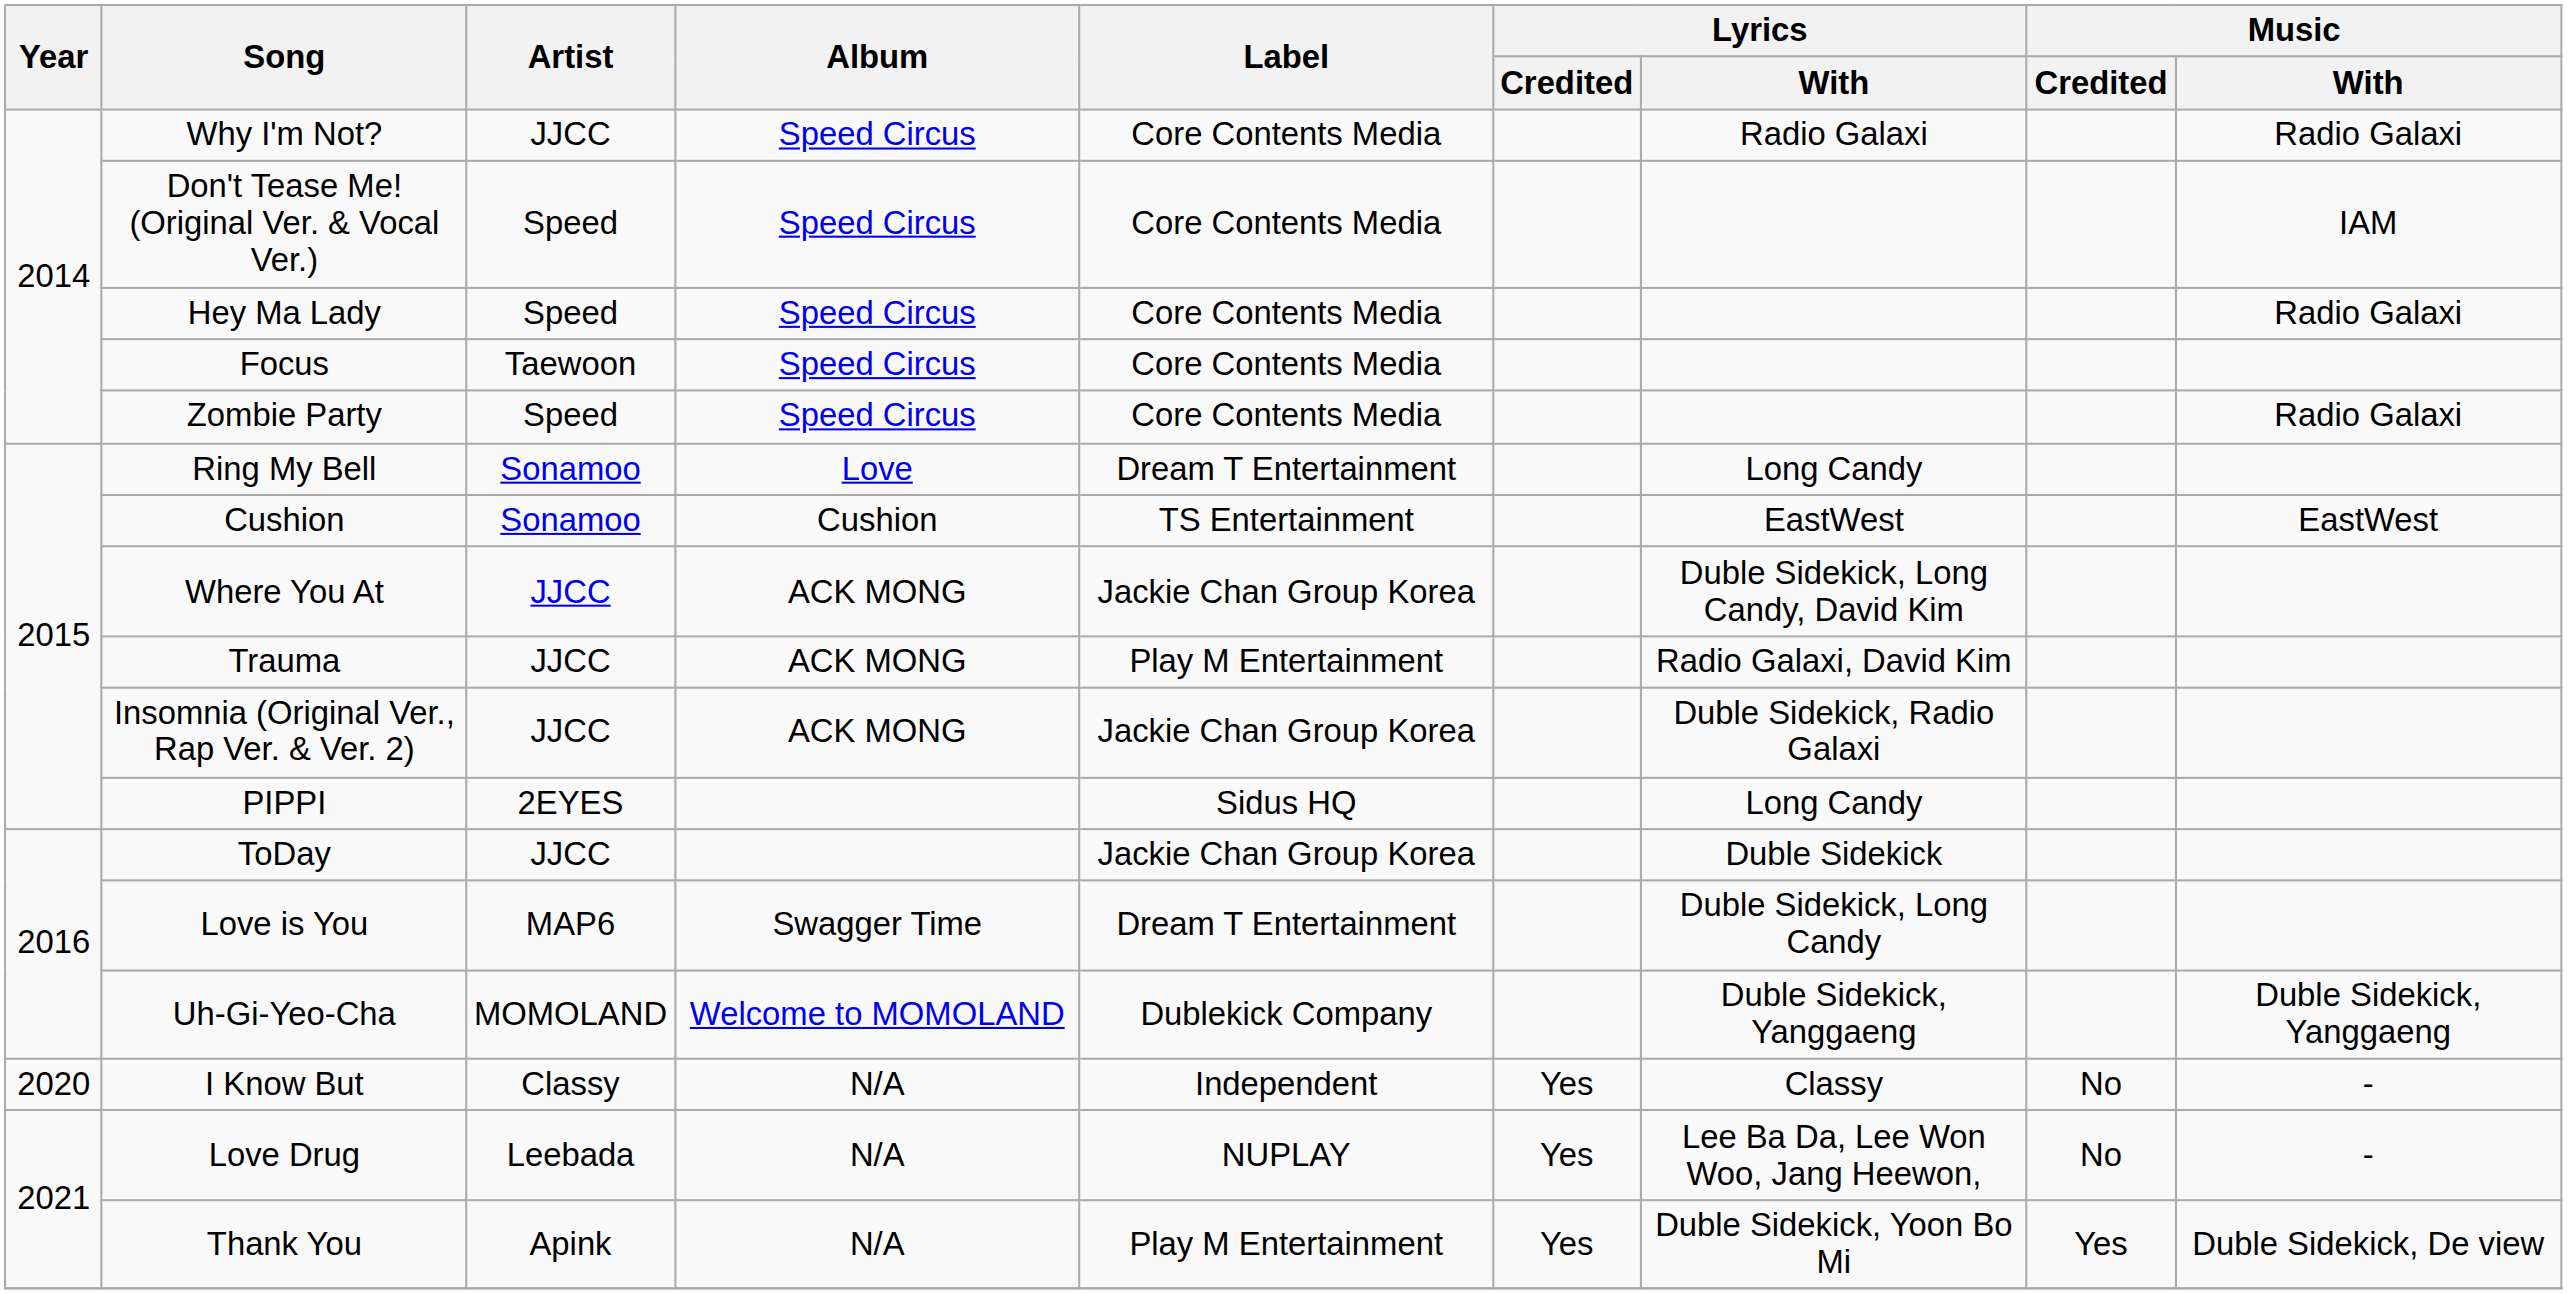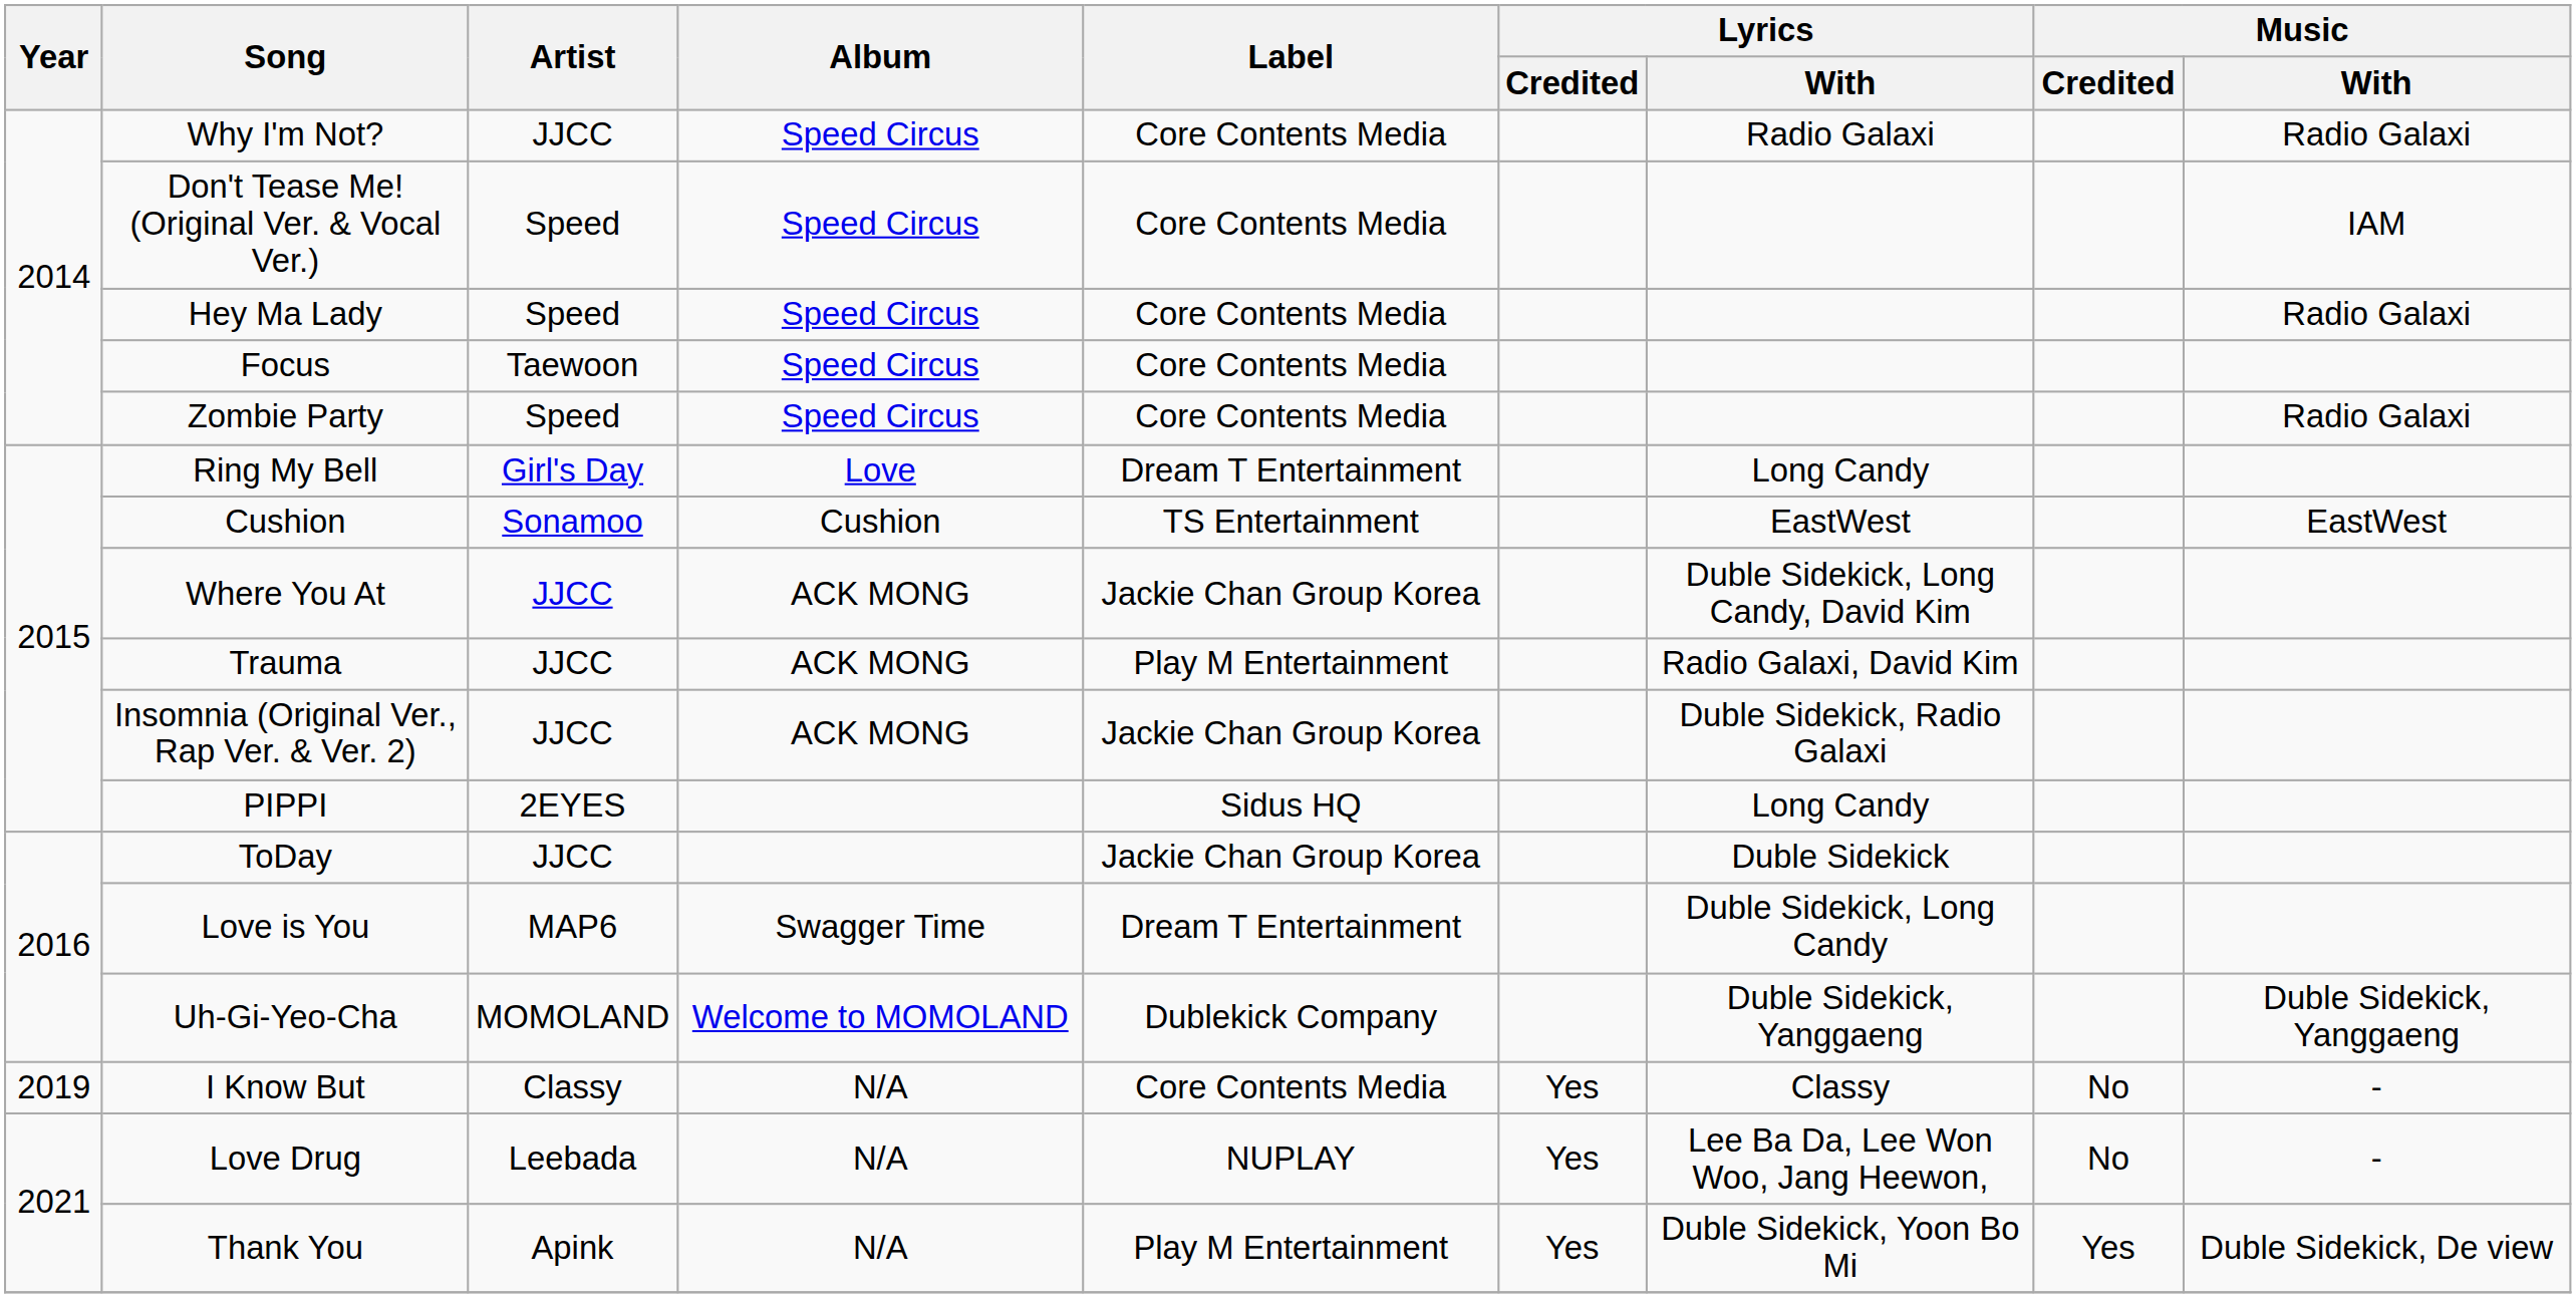 <table class="wikitable plainrowheaders" style="text-align:center;">
 <tr>
 <th rowspan=2 width=50px>Year</th>
 <th rowspan=2 width=400px>Song</th>
 <th rowspan=2 width=50px>Artist</th>
 <th rowspan=2 width=400px>Album</th>
 <th rowspan=2 width=400px>Label</th>
 <th colspan="2">Lyrics</th>
 <th colspan="2">Music</th>
 </tr>
 <tr>
 <th width=50px>Credited</th>
 <th width=400px>With</th>
 <th width=50px>Credited</th>
 <th width=400px>With</th>
 </tr>
 <tr>
 <td rowspan="5">2014</td>
 <td>Why I'm Not?</td>
 <td>JJCC</td>
 <td><a href='#'>Speed Circus</a></td>
 <td>Core Contents Media</td>
 <td></td>
 <td>Radio Galaxi</td>
 <td></td>
 <td>Radio Galaxi</td>
 </tr>
 <tr>
 <td>Don't Tease Me! (Original Ver. & Vocal Ver.)</td>
 <td>Speed</td>
 <td><a href='#'>Speed Circus</a></td>
 <td>Core Contents Media</td>
 <td></td>
 <td></td>
 <td></td>
 <td>IAM</td>
 </tr>
 <tr>
 <td>Hey Ma Lady</td>
 <td>Speed</td>
 <td><a href='#'>Speed Circus</a></td>
 <td>Core Contents Media</td>
 <td></td>
 <td></td>
 <td></td>
 <td>Radio Galaxi</td>
 </tr>
 <tr>
 <td>Focus</td>
 <td>Taewoon</td>
 <td><a href='#'>Speed Circus</a></td>
 <td>Core Contents Media</td>
 <td></td>
 <td></td>
 <td></td>
 <td></td>
 </tr>
 <tr>
 <td>Zombie Party</td>
 <td>Speed</td>
 <td><a href='#'>Speed Circus</a></td>
 <td>Core Contents Media</td>
 <td></td>
 <td></td>
 <td></td>
 <td>Radio Galaxi</td>
 </tr>
 <tr>
 <td rowspan="6">2015</td>
 <td>Ring My Bell</td>
-<td><a href='#'>Sonamoo</a></td>
+<td><a href='#'>Girl's Day</a></td>
 <td><a href='#'>Love</a></td>
 <td>Dream T Entertainment</td>
 <td></td>
 <td>Long Candy</td>
 <td></td>
 <td></td>
 </tr>
 <tr>
 <td>Cushion</td>
 <td><a href='#'>Sonamoo</a></td>
 <td>Cushion</td>
 <td>TS Entertainment</td>
 <td></td>
 <td>EastWest</td>
 <td></td>
 <td>EastWest</td>
 </tr>
 <tr>
 <td>Where You At</td>
 <td><a href='#'>JJCC</a></td>
 <td>ACK MONG</td>
 <td>Jackie Chan Group Korea</td>
 <td></td>
 <td>Duble Sidekick, Long Candy, David Kim</td>
 <td></td>
 <td></td>
 </tr>
 <tr>
 <td>Trauma</td>
 <td>JJCC</td>
 <td>ACK MONG</td>
 <td>Play M Entertainment</td>
 <td></td>
 <td>Radio Galaxi, David Kim</td>
 <td></td>
 <td></td>
 </tr>
 <tr>
 <td>Insomnia (Original Ver., Rap Ver. & Ver. 2)</td>
 <td>JJCC</td>
 <td>ACK MONG</td>
 <td>Jackie Chan Group Korea</td>
 <td></td>
 <td>Duble Sidekick, Radio Galaxi</td>
 <td></td>
 <td></td>
 </tr>
 <tr>
 <td>PIPPI</td>
 <td>2EYES</td>
 <td></td>
 <td>Sidus HQ</td>
 <td></td>
 <td>Long Candy</td>
 <td></td>
 <td></td>
 </tr>
 <tr>
 <td rowspan="3">2016</td>
 <td>ToDay</td>
 <td>JJCC</td>
 <td></td>
 <td>Jackie Chan Group Korea</td>
 <td></td>
 <td>Duble Sidekick</td>
 <td></td>
 <td></td>
 </tr>
 <tr>
 <td>Love is You</td>
 <td>MAP6</td>
 <td>Swagger Time</td>
 <td>Dream T Entertainment</td>
 <td></td>
 <td>Duble Sidekick, Long Candy</td>
 <td></td>
 <td></td>
 </tr>
 <tr>
 <td>Uh-Gi-Yeo-Cha</td>
 <td>MOMOLAND</td>
 <td><a href='#'>Welcome to MOMOLAND</a></td>
 <td>Dublekick Company</td>
 <td></td>
 <td>Duble Sidekick, Yanggaeng</td>
 <td></td>
 <td>Duble Sidekick, Yanggaeng</td>
 </tr>
 <tr>
-<td>2020</td>
+<td>2019</td>
 <td>I Know But</td>
 <td>Classy</td>
 <td>N/A</td>
-<td>Independent</td>
+<td>Core Contents Media</td>
 <td>Yes</td>
 <td>Classy</td>
 <td>No</td>
 <td>-</td>
 </tr>
 <tr>
 <td rowspan="2">2021</td>
 <td>Love Drug</td>
 <td>Leebada</td>
 <td>N/A</td>
 <td>NUPLAY</td>
 <td>Yes</td>
 <td>Lee Ba Da, Lee Won Woo, Jang Heewon,</td>
 <td>No</td>
 <td>-</td>
 </tr>
 <tr>
 <td>Thank You</td>
 <td>Apink</td>
 <td>N/A</td>
 <td>Play M Entertainment</td>
 <td>Yes</td>
 <td>Duble Sidekick, Yoon Bo Mi</td>
 <td>Yes</td>
 <td>Duble Sidekick, De view</td>
 </tr>
 <tr>
 </tr>
 </table>
